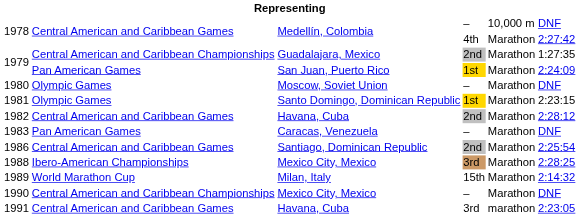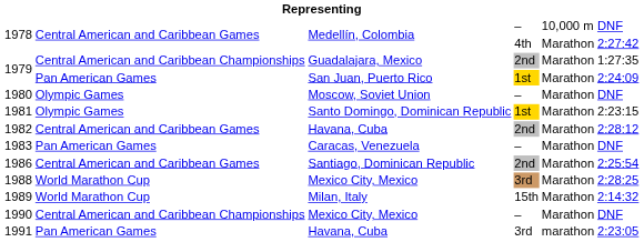 <table>
 <tr>
 <th colspan="6">Representing </th>
 </tr>
 <tr>
 <td rowspan=2>1978</td>
 <td rowspan=2><a href='#'>Central American and Caribbean Games</a></td>
 <td rowspan=2><a href='#'>Medellín, Colombia</a></td>
 <td>–</td>
 <td>10,000 m</td>
 <td><a href='#'>DNF</a></td>
 </tr>
 <tr>
 <td>4th</td>
 <td>Marathon</td>
 <td><a href='#'>2:27:42</a></td>
 </tr>
 <tr>
 <td rowspan=2>1979</td>
 <td><a href='#'>Central American and Caribbean Championships</a></td>
 <td><a href='#'>Guadalajara, Mexico</a></td>
 <td bgcolor=silver>2nd</td>
 <td>Marathon</td>
 <td>1:27:35</td>
 </tr>
 <tr>
 <td><a href='#'>Pan American Games</a></td>
 <td><a href='#'>San Juan, Puerto Rico</a></td>
 <td bgcolor=gold>1st</td>
 <td>Marathon</td>
 <td><a href='#'>2:24:09</a></td>
 </tr>
 <tr>
 <td>1980</td>
 <td><a href='#'>Olympic Games</a></td>
 <td><a href='#'>Moscow, Soviet Union</a></td>
 <td>–</td>
 <td>Marathon</td>
 <td><a href='#'>DNF</a></td>
 </tr>
 <tr>
 <td>1981</td>
 <td><a href='#'>Olympic Games</a></td>
 <td><a href='#'>Santo Domingo, Dominican Republic</a></td>
 <td bgcolor=gold>1st</td>
 <td>Marathon</td>
 <td>2:23:15</td>
 </tr>
 <tr>
 <td>1982</td>
 <td><a href='#'>Central American and Caribbean Games</a></td>
 <td><a href='#'>Havana, Cuba</a></td>
 <td bgcolor=silver>2nd</td>
 <td>Marathon</td>
 <td><a href='#'>2:28:12</a></td>
 </tr>
 <tr>
 <td>1983</td>
 <td><a href='#'>Pan American Games</a></td>
 <td><a href='#'>Caracas, Venezuela</a></td>
 <td>–</td>
 <td>Marathon</td>
 <td><a href='#'>DNF</a></td>
 </tr>
 <tr>
 <td>1986</td>
 <td><a href='#'>Central American and Caribbean Games</a></td>
 <td><a href='#'>Santiago, Dominican Republic</a></td>
 <td bgcolor=silver>2nd</td>
 <td>Marathon</td>
 <td><a href='#'>2:25:54</a></td>
 </tr>
 <tr>
 <td>1988</td>
-<td><a href='#'>Ibero-American Championships</a></td>
+<td><a href='#'>World Marathon Cup</a></td>
 <td><a href='#'>Mexico City, Mexico</a></td>
 <td bgcolor=cc9966>3rd</td>
 <td>Marathon</td>
 <td><a href='#'>2:28:25</a></td>
 </tr>
 <tr>
 <td>1989</td>
 <td><a href='#'>World Marathon Cup</a></td>
 <td><a href='#'>Milan, Italy</a></td>
 <td>15th</td>
 <td>Marathon</td>
 <td><a href='#'>2:14:32</a></td>
 </tr>
 <tr>
 <td>1990</td>
 <td><a href='#'>Central American and Caribbean Championships</a></td>
 <td><a href='#'>Mexico City, Mexico</a></td>
 <td>–</td>
 <td>Marathon</td>
 <td><a href='#'>DNF</a></td>
 </tr>
 <tr>
 <td>1991</td>
-<td><a href='#'>Central American and Caribbean Games</a></td>
+<td><a href='#'>Pan American Games</a></td>
 <td><a href='#'>Havana, Cuba</a></td>
 <td mbgcolor=cc9966>3rd</td>
 <td>marathon</td>
 <td><a href='#'>2:23:05</a></td>
 </tr>
 </table>
